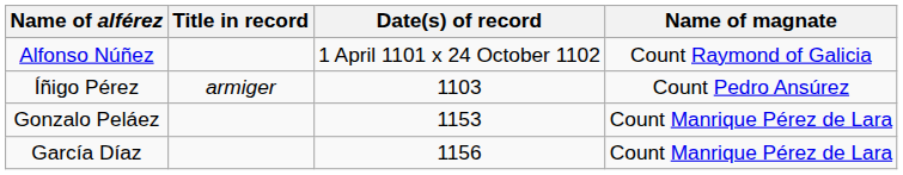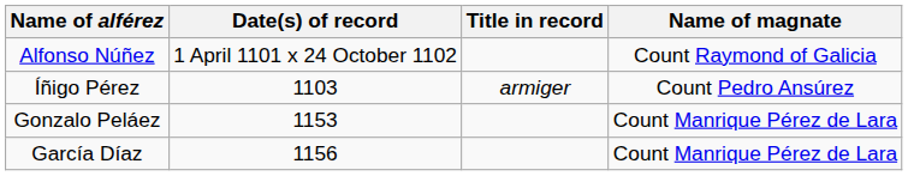 <table class="wikitable" style="text-align:center;">
 <tr>
 <th>Name of <em>alférez</em></th>
+<th>Date(s) of record</th>
 <th>Title in record</th>
-<th>Date(s) of record</th>
 <th>Name of magnate</th>
 </tr>
 <tr>
 <td><a href='#'>Alfonso Núñez</a></td>
+<td>1 April 1101 x 24 October 1102</td>
 <td></td>
-<td>1 April 1101 x 24 October 1102</td>
 <td>Count <a href='#'>Raymond of Galicia</a></td>
 </tr>
 <tr>
 <td>Íñigo Pérez</td>
+<td>1103</td>
 <td><em>armiger</em></td>
-<td>1103</td>
 <td>Count <a href='#'>Pedro Ansúrez</a></td>
 </tr>
 <tr>
 <td>Gonzalo Peláez</td>
+<td>1153</td>
 <td></td>
-<td>1153</td>
 <td>Count <a href='#'>Manrique Pérez de Lara</a></td>
 </tr>
 <tr>
 <td>García Díaz</td>
+<td>1156</td>
 <td></td>
-<td>1156</td>
 <td>Count <a href='#'>Manrique Pérez de Lara</a></td>
 </tr>
 </table>
